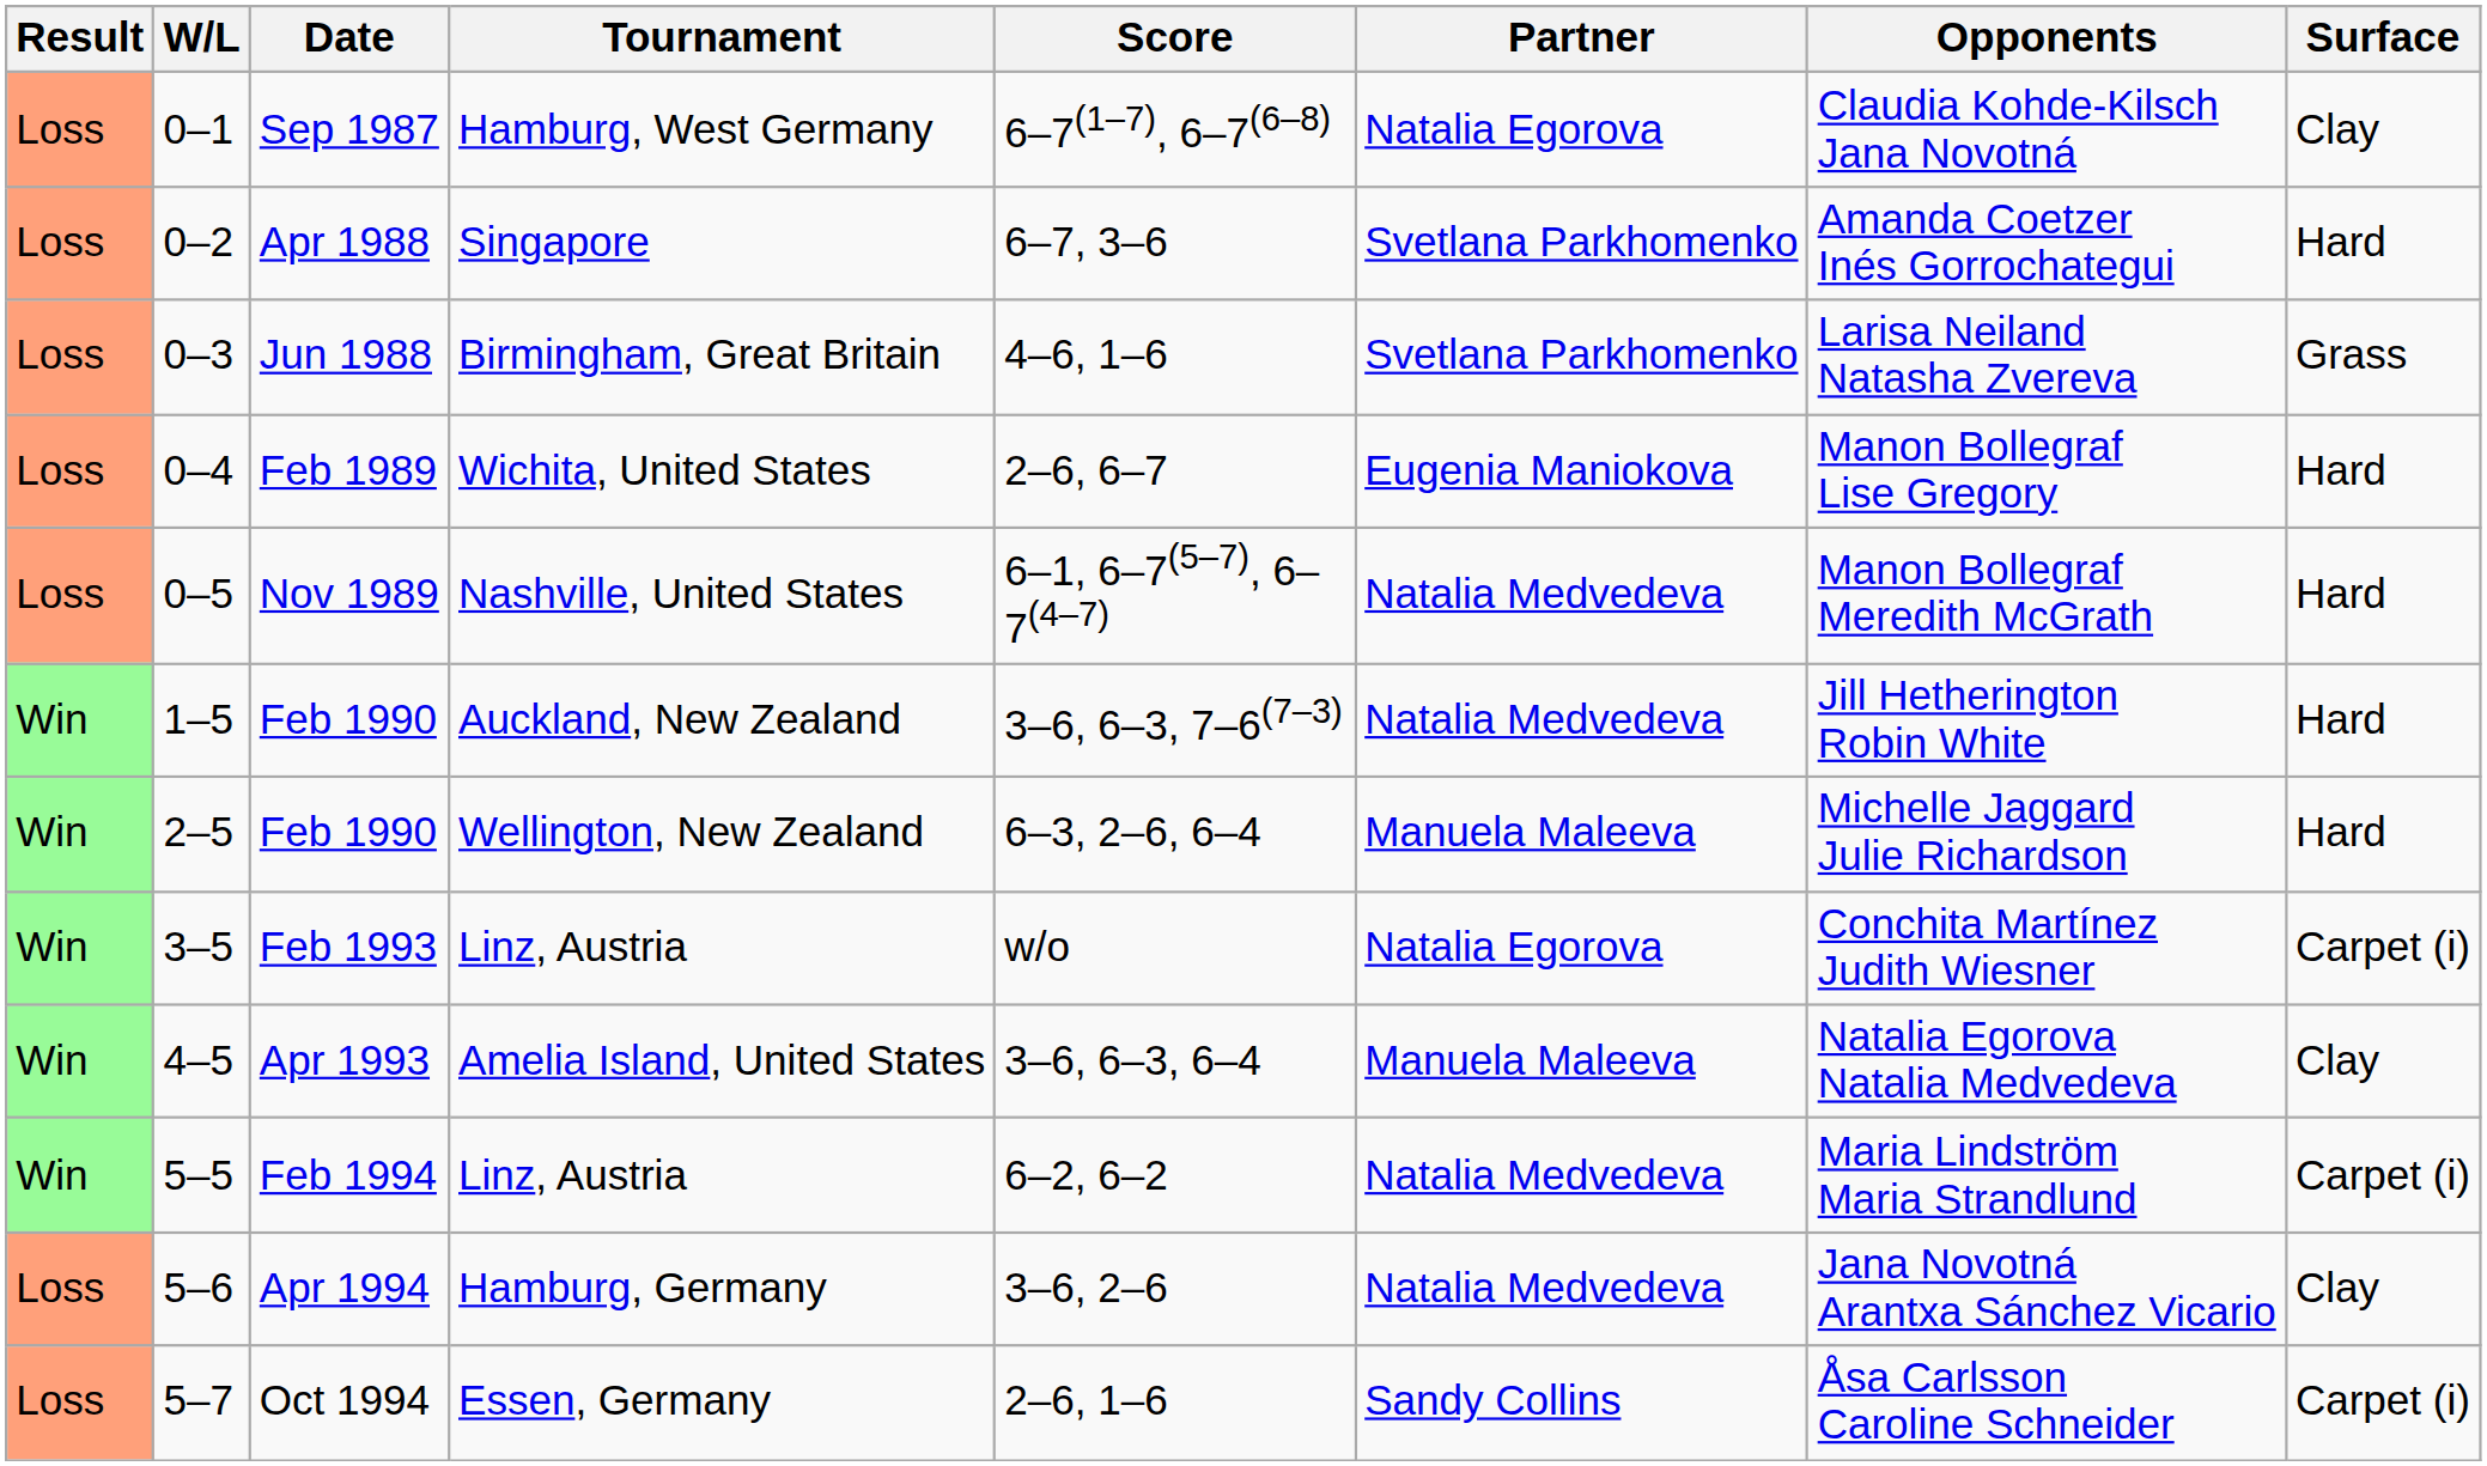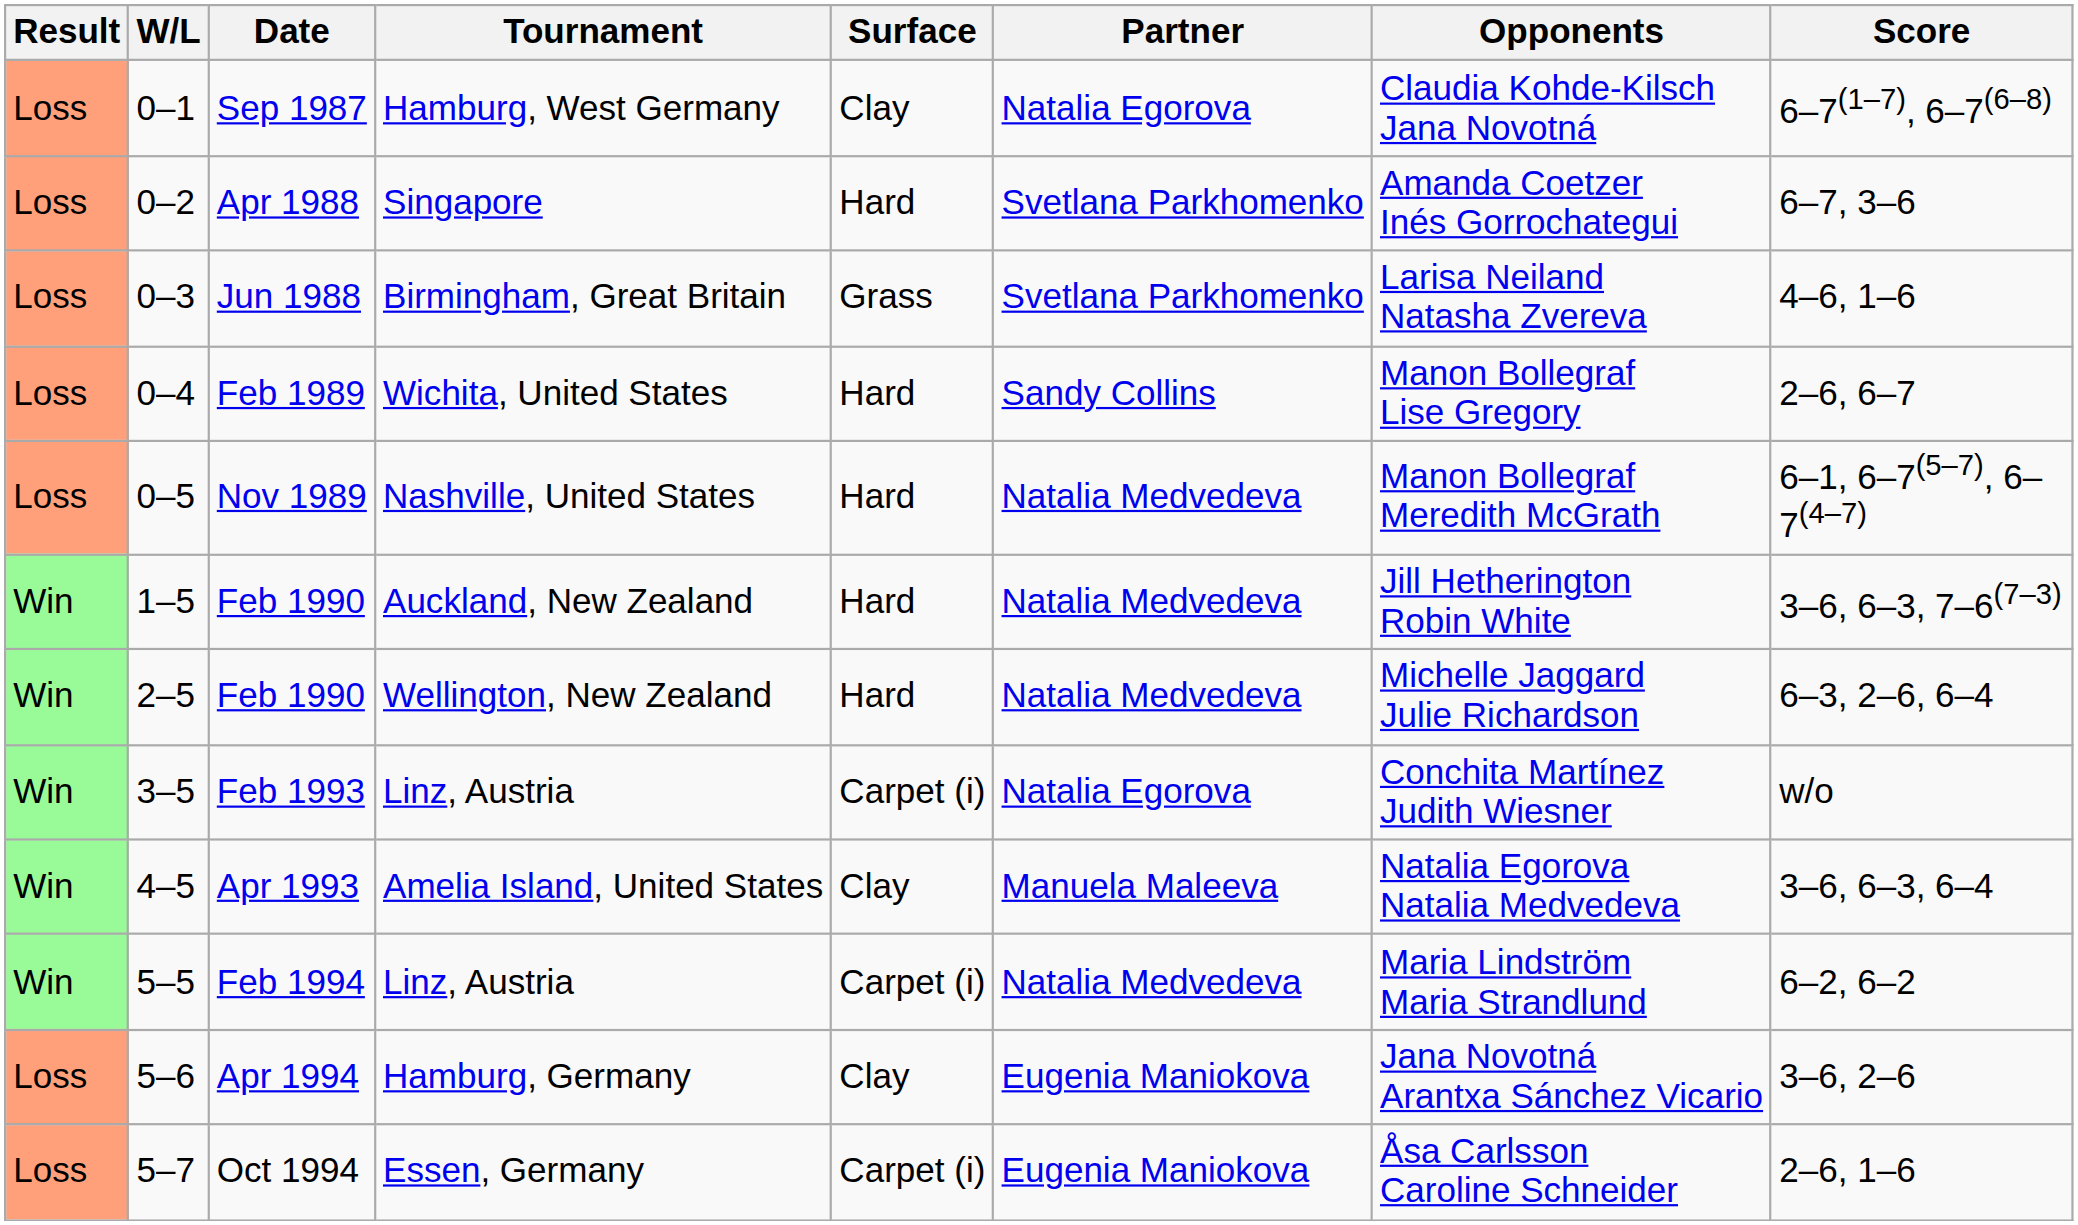 <table class="sortable wikitable">
 <tr>
 <th>Result</th>
 <th class="unsortable">W/L</th>
 <th>Date</th>
 <th>Tournament</th>
-<th style="width:130px" class="unsortable">Score</th>
+<th>Surface</th>
 <th>Partner</th>
 <th>Opponents</th>
-<th>Surface</th>
+<th style="width:130px" class="unsortable">Score</th>
 </tr>
 <tr>
 <td style="background:#ffa07a;">Loss</td>
 <td>0–1</td>
 <td><a href='#'>Sep 1987</a></td>
 <td><a href='#'>Hamburg</a>, West Germany</td>
-<td>6–7<sup>(1–7)</sup>, 6–7<sup>(6–8)</sup></td>
+<td>Clay</td>
 <td> <a href='#'>Natalia Egorova</a></td>
 <td> <a href='#'>Claudia Kohde-Kilsch</a> <br>  <a href='#'>Jana Novotná</a></td>
-<td>Clay</td>
+<td>6–7<sup>(1–7)</sup>, 6–7<sup>(6–8)</sup></td>
 </tr>
 <tr>
 <td style="background:#ffa07a;">Loss</td>
 <td>0–2</td>
 <td><a href='#'>Apr 1988</a></td>
 <td><a href='#'>Singapore</a></td>
-<td>6–7, 3–6</td>
+<td>Hard</td>
 <td> <a href='#'>Svetlana Parkhomenko</a></td>
 <td> <a href='#'>Amanda Coetzer</a><br> <a href='#'>Inés Gorrochategui</a></td>
-<td>Hard</td>
+<td>6–7, 3–6</td>
 </tr>
 <tr>
 <td style="background:#ffa07a;">Loss</td>
 <td>0–3</td>
 <td><a href='#'>Jun 1988</a></td>
 <td><a href='#'>Birmingham</a>, Great Britain</td>
-<td>4–6, 1–6</td>
+<td>Grass</td>
 <td> <a href='#'>Svetlana Parkhomenko</a></td>
 <td> <a href='#'>Larisa Neiland</a> <br>  <a href='#'>Natasha Zvereva</a></td>
-<td>Grass</td>
+<td>4–6, 1–6</td>
 </tr>
 <tr>
 <td style="background:#ffa07a;">Loss</td>
 <td>0–4</td>
 <td><a href='#'>Feb 1989</a></td>
 <td><a href='#'>Wichita</a>, United States</td>
+<td>Hard</td>
+<td> <a href='#'>Sandy Collins</a></td>
+<td> <a href='#'>Manon Bollegraf</a> <br>  <a href='#'>Lise Gregory</a></td>
 <td>2–6, 6–7</td>
-<td> <a href='#'>Eugenia Maniokova</a></td>
-<td> <a href='#'>Manon Bollegraf</a> <br>  <a href='#'>Lise Gregory</a></td>
-<td>Hard</td>
 </tr>
 <tr>
 <td style="background:#ffa07a;">Loss</td>
 <td>0–5</td>
 <td><a href='#'>Nov 1989</a></td>
 <td><a href='#'>Nashville</a>, United States</td>
-<td>6–1, 6–7<sup>(5–7)</sup>, 6–7<sup>(4–7)</sup></td>
+<td>Hard</td>
 <td> <a href='#'>Natalia Medvedeva</a></td>
 <td> <a href='#'>Manon Bollegraf</a> <br>  <a href='#'>Meredith McGrath</a></td>
-<td>Hard</td>
+<td>6–1, 6–7<sup>(5–7)</sup>, 6–7<sup>(4–7)</sup></td>
 </tr>
 <tr>
 <td style="background:#98fb98;">Win</td>
 <td>1–5</td>
 <td><a href='#'>Feb 1990</a></td>
 <td><a href='#'>Auckland</a>, New Zealand</td>
-<td>3–6, 6–3, 7–6<sup>(7–3)</sup></td>
+<td>Hard</td>
 <td> <a href='#'>Natalia Medvedeva</a></td>
 <td> <a href='#'>Jill Hetherington</a> <br>  <a href='#'>Robin White</a></td>
-<td>Hard</td>
+<td>3–6, 6–3, 7–6<sup>(7–3)</sup></td>
 </tr>
 <tr>
 <td style="background:#98fb98;">Win</td>
 <td>2–5</td>
 <td><a href='#'>Feb 1990</a></td>
 <td><a href='#'>Wellington</a>, New Zealand</td>
+<td>Hard</td>
+<td> <a href='#'>Natalia Medvedeva</a></td>
+<td> <a href='#'>Michelle Jaggard</a> <br>  <a href='#'>Julie Richardson</a></td>
 <td>6–3, 2–6, 6–4</td>
-<td> <a href='#'>Manuela Maleeva</a></td>
-<td> <a href='#'>Michelle Jaggard</a> <br>  <a href='#'>Julie Richardson</a></td>
-<td>Hard</td>
 </tr>
 <tr>
 <td style="background:#98fb98;">Win</td>
 <td>3–5</td>
 <td><a href='#'>Feb 1993</a></td>
 <td><a href='#'>Linz</a>, Austria</td>
-<td>w/o</td>
+<td>Carpet (i)</td>
 <td> <a href='#'>Natalia Egorova</a></td>
 <td> <a href='#'>Conchita Martínez</a> <br>  <a href='#'>Judith Wiesner</a></td>
-<td>Carpet (i)</td>
+<td>w/o</td>
 </tr>
 <tr>
 <td style="background:#98fb98;">Win</td>
 <td>4–5</td>
 <td><a href='#'>Apr 1993</a></td>
 <td><a href='#'>Amelia Island</a>, United States</td>
-<td>3–6, 6–3, 6–4</td>
+<td>Clay</td>
 <td> <a href='#'>Manuela Maleeva</a></td>
 <td> <a href='#'>Natalia Egorova</a> <br>  <a href='#'>Natalia Medvedeva</a></td>
-<td>Clay</td>
+<td>3–6, 6–3, 6–4</td>
 </tr>
 <tr>
 <td style="background:#98fb98;">Win</td>
 <td>5–5</td>
 <td><a href='#'>Feb 1994</a></td>
 <td><a href='#'>Linz</a>, Austria</td>
-<td>6–2, 6–2</td>
+<td>Carpet (i)</td>
 <td> <a href='#'>Natalia Medvedeva</a></td>
 <td> <a href='#'>Maria Lindström</a> <br>  <a href='#'>Maria Strandlund</a></td>
-<td>Carpet (i)</td>
+<td>6–2, 6–2</td>
 </tr>
 <tr>
 <td style="background:#ffa07a;">Loss</td>
 <td>5–6</td>
 <td><a href='#'>Apr 1994</a></td>
 <td><a href='#'>Hamburg</a>, Germany</td>
+<td>Clay</td>
+<td> <a href='#'>Eugenia Maniokova</a></td>
+<td> <a href='#'>Jana Novotná</a> <br>  <a href='#'>Arantxa Sánchez Vicario</a></td>
 <td>3–6, 2–6</td>
-<td> <a href='#'>Natalia Medvedeva</a></td>
-<td> <a href='#'>Jana Novotná</a> <br>  <a href='#'>Arantxa Sánchez Vicario</a></td>
-<td>Clay</td>
 </tr>
 <tr>
 <td style="background:#ffa07a;">Loss</td>
 <td>5–7</td>
 <td>Oct 1994</td>
 <td><a href='#'>Essen</a>, Germany</td>
+<td>Carpet (i)</td>
+<td> <a href='#'>Eugenia Maniokova</a></td>
+<td> <a href='#'>Åsa Carlsson</a> <br>   <a href='#'>Caroline Schneider</a></td>
 <td>2–6, 1–6</td>
-<td> <a href='#'>Sandy Collins</a></td>
-<td> <a href='#'>Åsa Carlsson</a> <br>   <a href='#'>Caroline Schneider</a></td>
-<td>Carpet (i)</td>
 </tr>
 </table>
